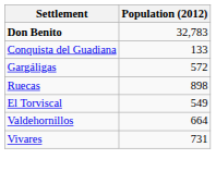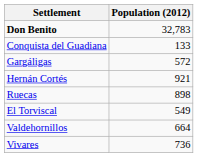 <table class="wikitable sortable">
 <tr>
 <th>Settlement</th>
 <th>Population (2012)</th>
 </tr>
 <tr>
 <td><strong>Don Benito</strong></td>
 <td align="right">32,783</td>
 </tr>
 <tr>
 <td><a href='#'>Conquista del Guadiana</a></td>
 <td align="right">133</td>
 </tr>
 <tr>
 <td><a href='#'>Gargáligas</a></td>
 <td align="right">572</td>
 </tr>
 <tr>
+<td><a href='#'>Hernán Cortés</a></td>
+<td align="right">921</td>
+</tr>
+<tr>
 <td><a href='#'>Ruecas</a></td>
 <td align="right">898</td>
 </tr>
 <tr>
 <td><a href='#'>El Torviscal</a></td>
 <td align="right">549</td>
 </tr>
 <tr>
 <td><a href='#'>Valdehornillos</a></td>
 <td align="right">664</td>
 </tr>
 <tr>
 <td><a href='#'>Vivares</a></td>
-<td align="right">731</td>
+<td align="right">736</td>
 </tr>
 </table>
